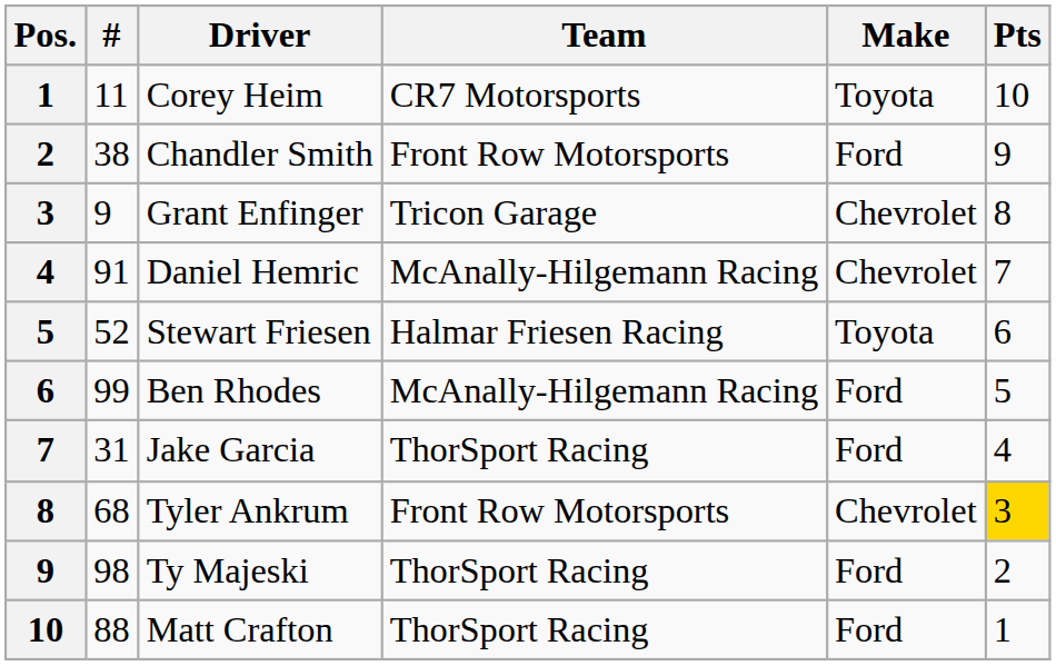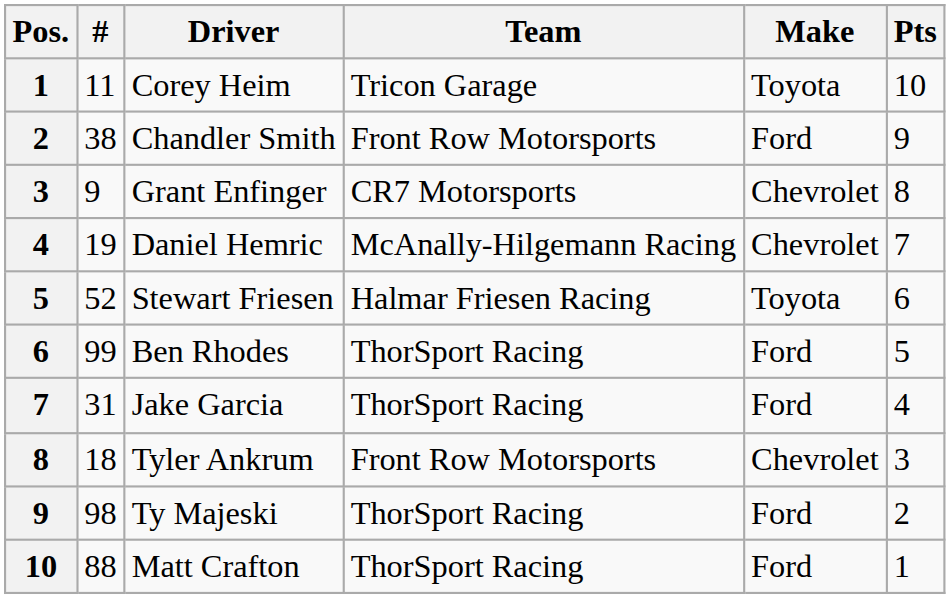 <table class="wikitable" style="font-size:95%">
 <tr>
 <th>Pos.</th>
 <th>#</th>
 <th>Driver</th>
 <th>Team</th>
 <th>Make</th>
 <th>Pts</th>
 </tr>
 <tr>
 <th>1</th>
 <td>11</td>
 <td>Corey Heim</td>
-<td>CR7 Motorsports</td>
+<td>Tricon Garage</td>
 <td>Toyota</td>
 <td>10</td>
 </tr>
 <tr>
 <th>2</th>
 <td>38</td>
 <td>Chandler Smith</td>
 <td>Front Row Motorsports</td>
 <td>Ford</td>
 <td>9</td>
 </tr>
 <tr>
 <th>3</th>
 <td>9</td>
 <td>Grant Enfinger</td>
-<td>Tricon Garage</td>
+<td>CR7 Motorsports</td>
 <td>Chevrolet</td>
 <td>8</td>
 </tr>
 <tr>
 <th>4</th>
-<td>91</td>
+<td>19</td>
 <td>Daniel Hemric</td>
 <td>McAnally-Hilgemann Racing</td>
 <td>Chevrolet</td>
 <td>7</td>
 </tr>
 <tr>
 <th>5</th>
 <td>52</td>
 <td>Stewart Friesen</td>
 <td>Halmar Friesen Racing</td>
 <td>Toyota</td>
 <td>6</td>
 </tr>
 <tr>
 <th>6</th>
 <td>99</td>
 <td>Ben Rhodes</td>
-<td>McAnally-Hilgemann Racing</td>
+<td>ThorSport Racing</td>
 <td>Ford</td>
 <td>5</td>
 </tr>
 <tr>
 <th>7</th>
 <td>31</td>
 <td>Jake Garcia</td>
 <td>ThorSport Racing</td>
 <td>Ford</td>
 <td>4</td>
 </tr>
 <tr>
 <th>8</th>
-<td>68</td>
+<td>18</td>
 <td>Tyler Ankrum</td>
 <td>Front Row Motorsports</td>
 <td>Chevrolet</td>
-<td style="background: gold;">3</td>
+<td>3</td>
 </tr>
 <tr>
 <th>9</th>
 <td>98</td>
 <td>Ty Majeski</td>
 <td>ThorSport Racing</td>
 <td>Ford</td>
 <td>2</td>
 </tr>
 <tr>
 <th>10</th>
 <td>88</td>
 <td>Matt Crafton</td>
 <td>ThorSport Racing</td>
 <td>Ford</td>
 <td>1</td>
 </tr>
 </table>
